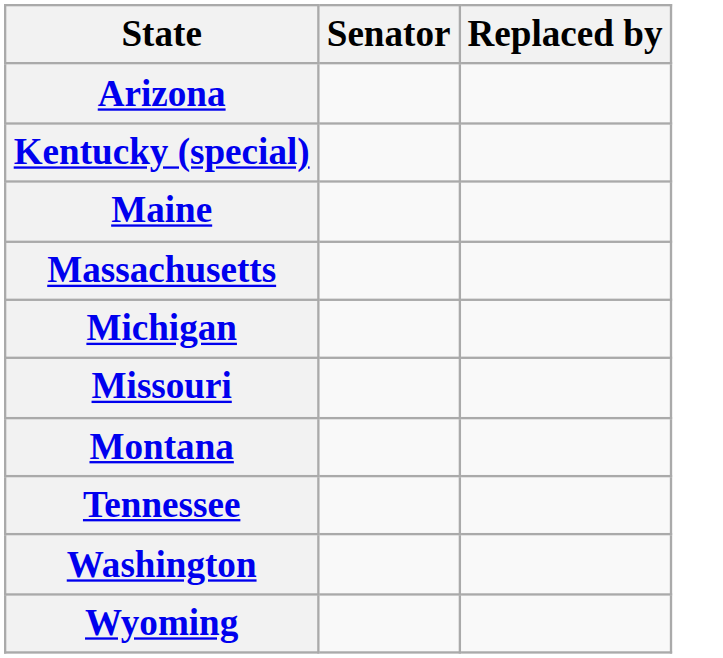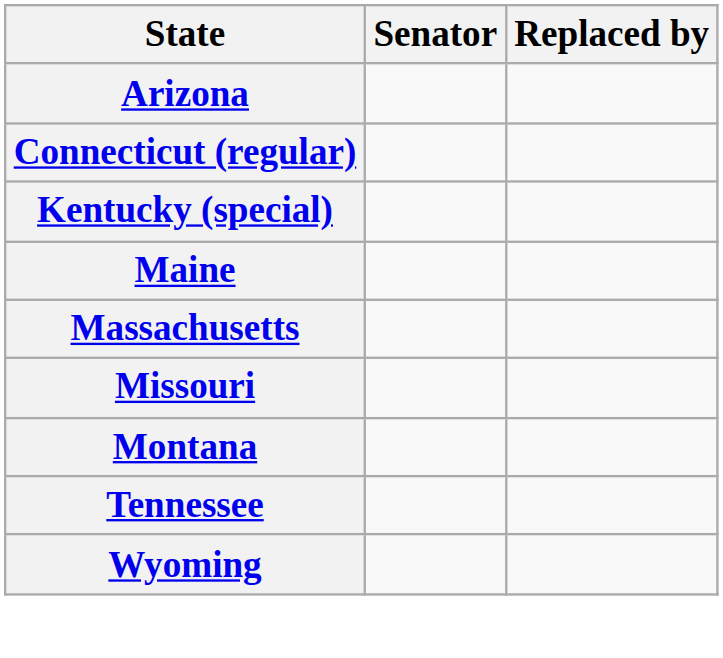 <table class="wikitable sortable plainrowheaders">
 <tr>
 <th scope="col">State</th>
 <th scope="col">Senator</th>
 <th scope="col">Replaced by</th>
 </tr>
 <tr>
 <th><a href='#'>Arizona</a></th>
+<td></td>
+<td></td>
+</tr>
+<tr>
+<th><a href='#'>Connecticut (regular)</a></th>
 <td></td>
 <td></td>
 </tr>
 <tr>
 <th><a href='#'>Kentucky (special)</a></th>
 <td></td>
 <td></td>
 </tr>
 <tr>
 <th><a href='#'>Maine</a></th>
 <td></td>
 <td></td>
 </tr>
 <tr>
 <th><a href='#'>Massachusetts</a></th>
 <td></td>
 <td></td>
 </tr>
 <tr>
-<th><a href='#'>Michigan</a></th>
-<td></td>
-<td></td>
-</tr>
-<tr>
 <th><a href='#'>Missouri</a></th>
 <td></td>
 <td></td>
 </tr>
 <tr>
 <th><a href='#'>Montana</a></th>
 <td></td>
 <td></td>
 </tr>
 <tr>
 <th><a href='#'>Tennessee</a></th>
 <td></td>
 <td></td>
 </tr>
 <tr>
-<th><a href='#'>Washington</a></th>
-<td></td>
-<td></td>
-</tr>
-<tr>
 <th><a href='#'>Wyoming</a></th>
 <td></td>
 <td></td>
 </tr>
 </table>
